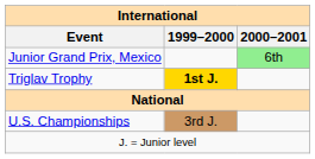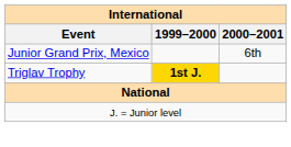 <table class="wikitable" style="text-align:center">
 <tr>
 <th style="background-color: #ffdead; " colspan=3 align=center><strong>International</strong></th>
 </tr>
 <tr>
 <th>Event</th>
 <th>1999–2000</th>
 <th>2000–2001</th>
 </tr>
 <tr>
 <td align=left><a href='#'>Junior Grand Prix, Mexico</a></td>
 <td></td>
-<td style="background: lightgreen;">6th</td>
+<td>6th</td>
 </tr>
 <tr>
 <td align=left><a href='#'>Triglav Trophy</a></td>
 <td bgcolor=gold><strong>1st J.</strong></td>
 <td></td>
 </tr>
 <tr>
 <th style="background-color: #ffdead; " colspan=3 align=center><strong>National</strong></th>
 </tr>
 <tr>
-<td align=left><a href='#'>U.S. Championships</a></td>
-<td bgcolor=cc9966>3rd J.</td>
-<td></td>
-</tr>
-<tr>
 <td colspan=3 align=center><small> J. = Junior level </small></td>
 </tr>
 </table>
